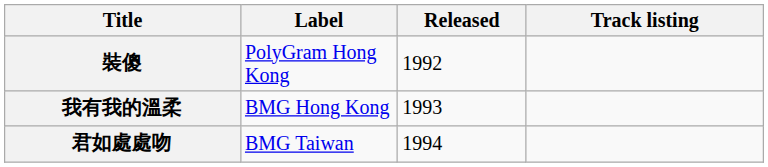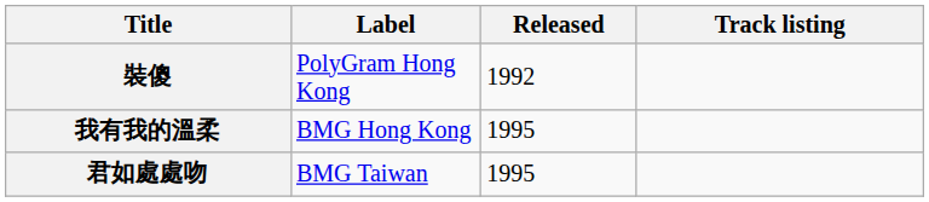 <table class="wikitable">
 <tr>
 <th align="left" width="200px">Title</th>
 <th align="left" width="125px">Label</th>
 <th align="left" width="100px">Released</th>
 <th align="left" width="200px">Track listing</th>
 </tr>
 <tr>
 <th>裝傻</th>
 <td><a href='#'>PolyGram Hong Kong</a></td>
 <td>1992</td>
 <td align="center"></td>
 </tr>
 <tr>
 <th>我有我的溫柔</th>
 <td><a href='#'>BMG Hong Kong</a></td>
-<td>1993</td>
+<td>1995</td>
 <td align="center"></td>
 </tr>
 <tr>
 <th>君如處處吻</th>
 <td><a href='#'>BMG Taiwan</a></td>
-<td>1994</td>
+<td>1995</td>
 <td align="center"></td>
 </tr>
 </table>
